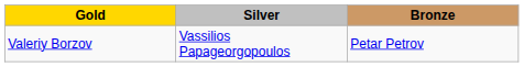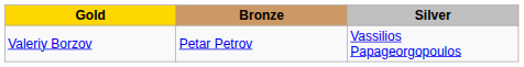 <table class="wikitable" style="text-align:left">
 <tr align="center">
 <td width=200 bgcolor=gold><strong>Gold</strong></td>
+<td width=200 bgcolor=CC9966><strong>Bronze</strong></td>
 <td width=200 bgcolor=silver><strong>Silver</strong></td>
-<td width=200 bgcolor=CC9966><strong>Bronze</strong></td>
 </tr>
 <tr>
 <td><a href='#'>Valeriy Borzov</a><br><em></em></td>
+<td><a href='#'>Petar Petrov</a><br><em></em></td>
 <td><a href='#'>Vassilios Papageorgopoulos</a><br><em></em></td>
-<td><a href='#'>Petar Petrov</a><br><em></em></td>
 </tr>
 </table>
